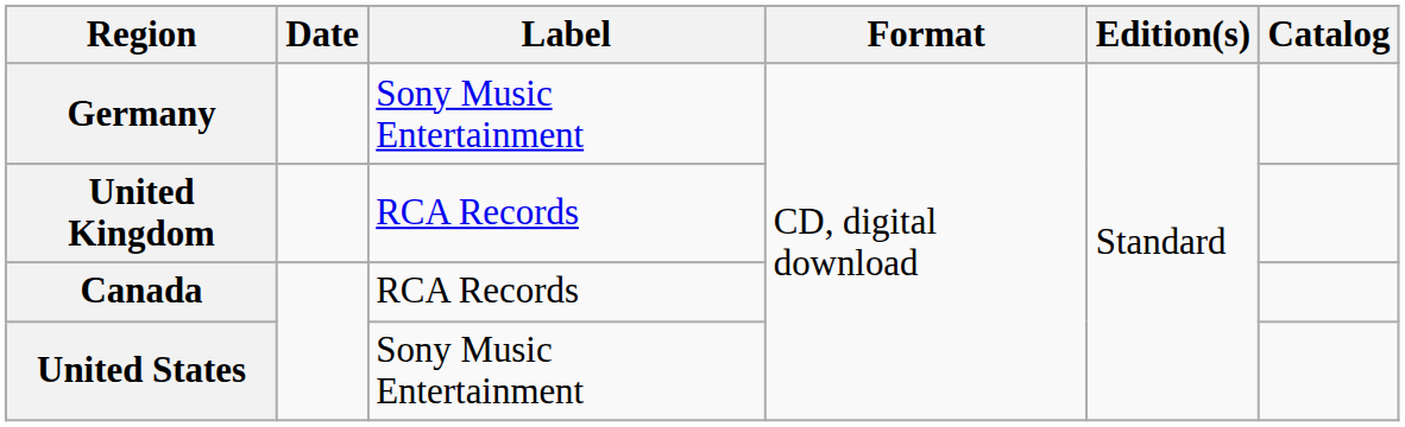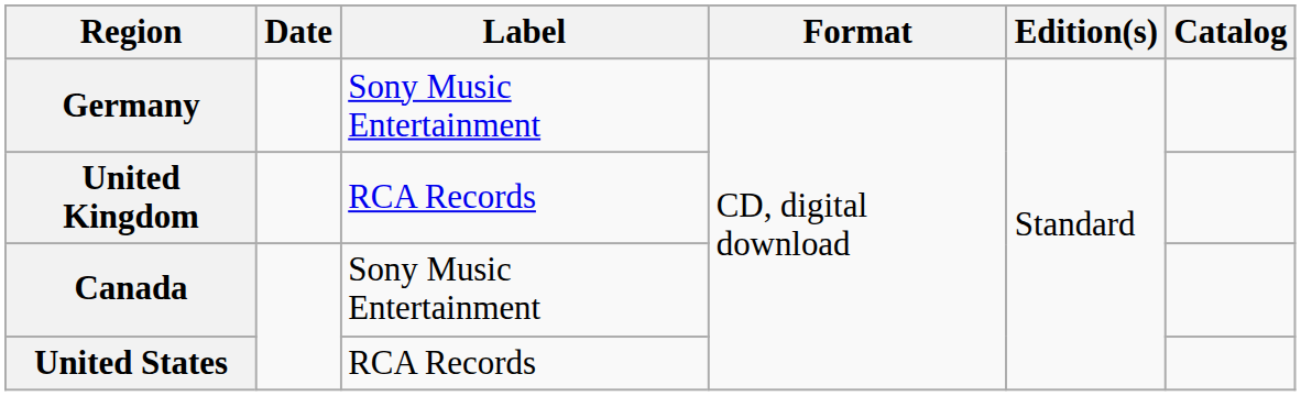 <table class="wikitable plainrowheaders">
 <tr>
 <th scope="col">Region</th>
 <th scope="col">Date</th>
 <th scope="col">Label</th>
 <th scope="col">Format</th>
 <th scope="col">Edition(s)</th>
 <th scope="col">Catalog</th>
 </tr>
 <tr>
 <th scope="row">Germany</th>
 <td></td>
 <td><a href='#'>Sony Music Entertainment</a></td>
 <td rowspan="4">CD, digital download</td>
 <td rowspan="4">Standard</td>
 <td></td>
 </tr>
 <tr>
 <th scope="row">United Kingdom</th>
 <td></td>
 <td><a href='#'>RCA Records</a></td>
 <td></td>
 </tr>
 <tr>
 <th scope="row">Canada</th>
 <td rowspan="2"></td>
-<td>RCA Records</td>
+<td>Sony Music Entertainment</td>
 <td></td>
 </tr>
 <tr>
 <th scope="row">United States</th>
-<td>Sony Music Entertainment</td>
+<td>RCA Records</td>
 <td></td>
 </tr>
 </table>
